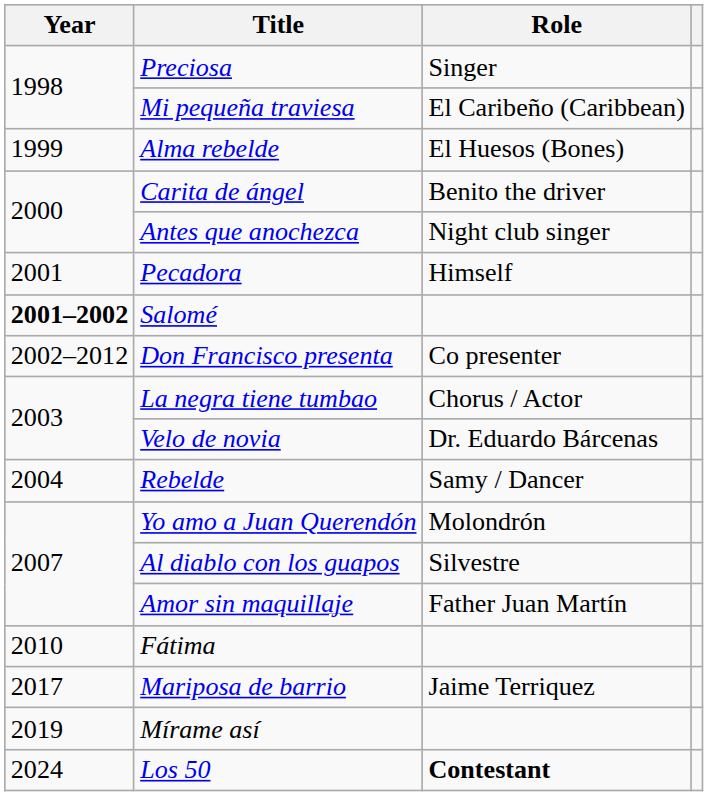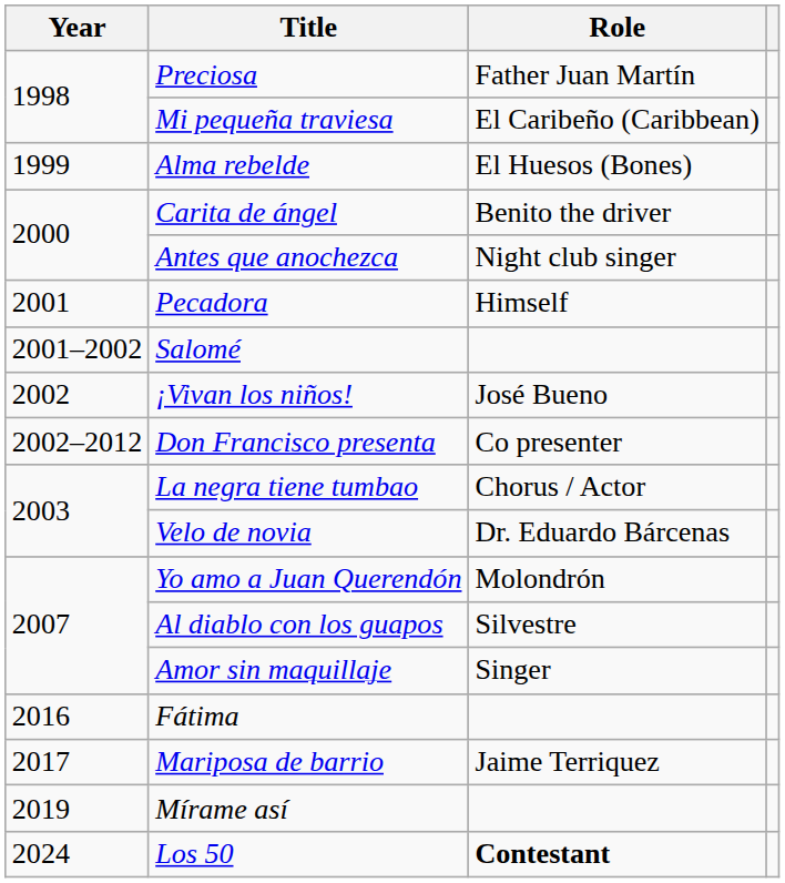 <table class="wikitable">
 <tr>
 <th>Year</th>
 <th>Title</th>
 <th>Role</th>
 <th></th>
 </tr>
 <tr>
 <td rowspan="2">1998</td>
 <td><a href='#'><em>Preciosa</em></a></td>
-<td>Singer</td>
+<td>Father Juan Martín</td>
 <td></td>
 </tr>
 <tr>
 <td><em><a href='#'>Mi pequeña traviesa</a></em></td>
 <td>El Caribeño (Caribbean)</td>
 <td></td>
 </tr>
 <tr>
 <td>1999</td>
 <td><em><a href='#'>Alma rebelde</a></em></td>
 <td rowspan="1">El Huesos (Bones)</td>
 <td></td>
 </tr>
 <tr>
 <td rowspan="2">2000</td>
 <td><em><a href='#'>Carita de ángel</a></em></td>
 <td>Benito the driver</td>
 <td></td>
 </tr>
 <tr>
 <td><a href='#'><em>Antes que anochezca</em></a></td>
 <td>Night club singer</td>
 <td></td>
 </tr>
 <tr>
 <td>2001</td>
 <td><a href='#'><em>Pecadora</em></a></td>
 <td>Himself</td>
 <td></td>
 </tr>
 <tr>
-<td><strong>2001–2002</strong></td>
+<td>2001–2002</td>
 <td><a href='#'><em>Salomé</em></a></td>
 <td></td>
+<td></td>
+</tr>
+<tr>
+<td>2002</td>
+<td><em><a href='#'>¡Vivan los niños!</a></em></td>
+<td>José Bueno</td>
 <td></td>
 </tr>
 <tr>
 <td>2002–2012</td>
 <td><a href='#'><em>Don Francisco presenta</em></a></td>
 <td>Co presenter</td>
 <td></td>
 </tr>
 <tr>
 <td rowspan="2">2003</td>
 <td><a href='#'><em>La negra tiene tumbao</em></a></td>
 <td>Chorus / Actor</td>
 <td></td>
 </tr>
 <tr>
 <td><em><a href='#'>Velo de novia</a></em></td>
 <td>Dr. Eduardo Bárcenas</td>
 <td></td>
 </tr>
 <tr>
-<td>2004</td>
-<td><em><a href='#'>Rebelde</a></em></td>
-<td>Samy / Dancer</td>
-<td></td>
-</tr>
-<tr>
 <td rowspan="3">2007</td>
 <td><em><a href='#'>Yo amo a Juan Querendón</a></em></td>
 <td>Molondrón</td>
 <td></td>
 </tr>
 <tr>
 <td><em><a href='#'>Al diablo con los guapos</a></em></td>
 <td>Silvestre</td>
 <td></td>
 </tr>
 <tr>
 <td><em><a href='#'>Amor sin maquillaje</a></em></td>
-<td>Father Juan Martín</td>
+<td>Singer</td>
 <td></td>
 </tr>
 <tr>
-<td>2010</td>
+<td>2016</td>
 <td><em>Fátima</em></td>
 <td></td>
 <td></td>
 </tr>
 <tr>
 <td>2017</td>
 <td><a href='#'><em>Mariposa de barrio</em></a></td>
 <td>Jaime Terriquez</td>
 <td></td>
 </tr>
 <tr>
 <td>2019</td>
 <td><em>Mírame así</em></td>
 <td></td>
 <td></td>
 </tr>
 <tr>
 <td>2024</td>
 <td><em><a href='#'>Los 50</a></em></td>
 <td><strong>Contestant</strong></td>
 <td></td>
 </tr>
 </table>
